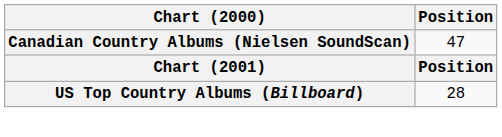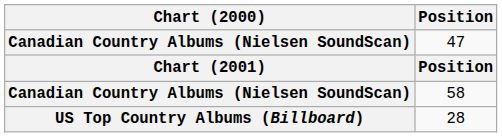 <table class="wikitable plainrowheaders">
 <tr>
 <th>Chart (2000)</th>
 <th>Position</th>
 </tr>
 <tr>
 <th scope="row">Canadian Country Albums (Nielsen SoundScan)</th>
 <td style="text-align:center;">47</td>
 </tr>
 <tr>
 <th>Chart (2001)</th>
 <th>Position</th>
 </tr>
 <tr>
+<th scope="row">Canadian Country Albums (Nielsen SoundScan)</th>
+<td style="text-align:center;">58</td>
+</tr>
+<tr>
 <th scope="row">US Top Country Albums (<em>Billboard</em>)</th>
 <td style="text-align:center;">28</td>
 </tr>
 </table>
